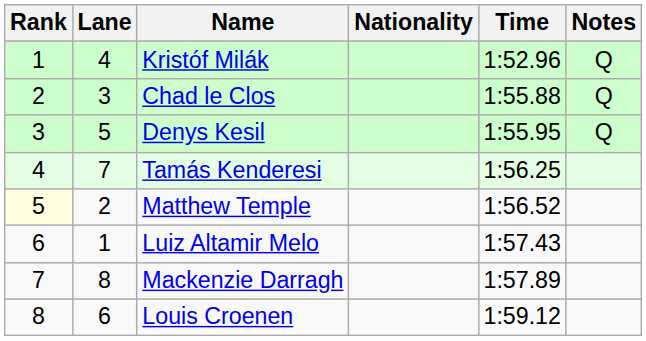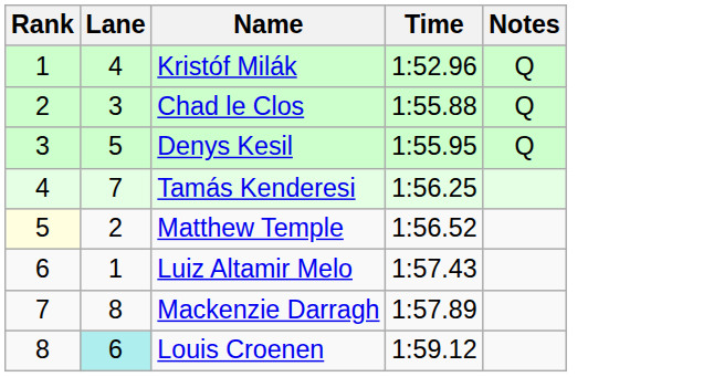 <table class="wikitable sortable" style="text-align:center">
 <tr>
 <th>Rank</th>
 <th>Lane</th>
 <th>Name</th>
-<th>Nationality</th>
 <th>Time</th>
 <th>Notes</th>
 </tr>
 <tr bgcolor=ccffcc>
 <td>1</td>
 <td>4</td>
 <td align=left><a href='#'>Kristóf Milák</a></td>
-<td align=left></td>
 <td>1:52.96</td>
 <td>Q</td>
 </tr>
 <tr bgcolor=ccffcc>
 <td>2</td>
 <td>3</td>
 <td align=left><a href='#'>Chad le Clos</a></td>
-<td align=left></td>
 <td>1:55.88</td>
 <td>Q</td>
 </tr>
 <tr bgcolor=ccffcc>
 <td>3</td>
 <td>5</td>
 <td align=left><a href='#'>Denys Kesil</a></td>
-<td align=left></td>
 <td>1:55.95</td>
 <td>Q</td>
 </tr>
 <tr bgcolor=e5ffe5>
 <td>4</td>
 <td>7</td>
 <td align=left><a href='#'>Tamás Kenderesi</a></td>
-<td align=left></td>
 <td>1:56.25</td>
 <td></td>
 </tr>
 <tr>
 <td style="background: lightyellow;">5</td>
 <td>2</td>
 <td align=left><a href='#'>Matthew Temple</a></td>
-<td align=left></td>
 <td>1:56.52</td>
 <td></td>
 </tr>
 <tr>
 <td>6</td>
 <td>1</td>
 <td align=left><a href='#'>Luiz Altamir Melo</a></td>
-<td align=left></td>
 <td>1:57.43</td>
 <td></td>
 </tr>
 <tr>
 <td>7</td>
 <td>8</td>
 <td align=left><a href='#'>Mackenzie Darragh</a></td>
-<td align=left></td>
 <td>1:57.89</td>
 <td></td>
 </tr>
 <tr>
 <td>8</td>
-<td>6</td>
+<td style="background: paleturquoise;">6</td>
 <td align=left><a href='#'>Louis Croenen</a></td>
-<td align=left></td>
 <td>1:59.12</td>
 <td></td>
 </tr>
 </table>
